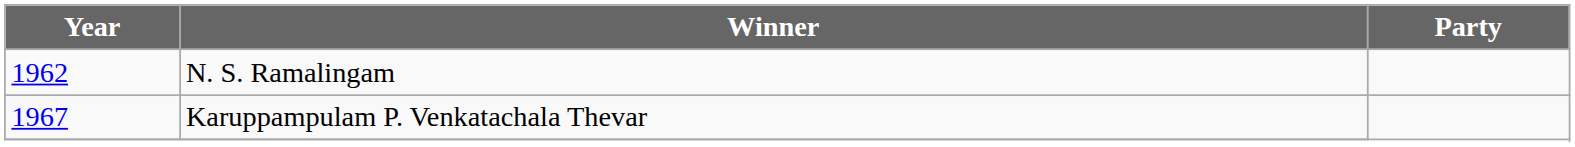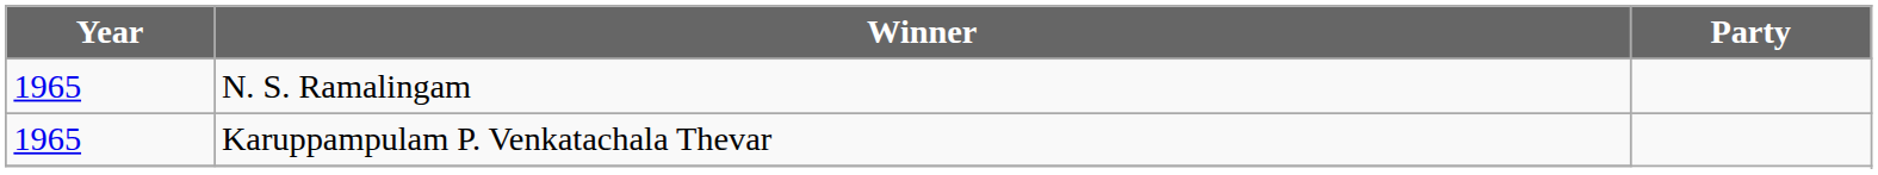 <table class="wikitable" width="70%">
 <tr>
 <th style="background-color:#666666; color:white">Year</th>
 <th style="background-color:#666666; color:white">Winner</th>
 <th style="background-color:#666666; color:white" colspan="2">Party</th>
 </tr>
 <tr>
-<td><a href='#'>1962</a></td>
+<td><a href='#'>1965</a></td>
 <td>N. S. Ramalingam</td>
 <td></td>
 </tr>
 <tr>
-<td><a href='#'>1967</a></td>
+<td><a href='#'>1965</a></td>
 <td>Karuppampulam P. Venkatachala Thevar</td>
 </tr>
 <tr>
 </tr>
 </table>
